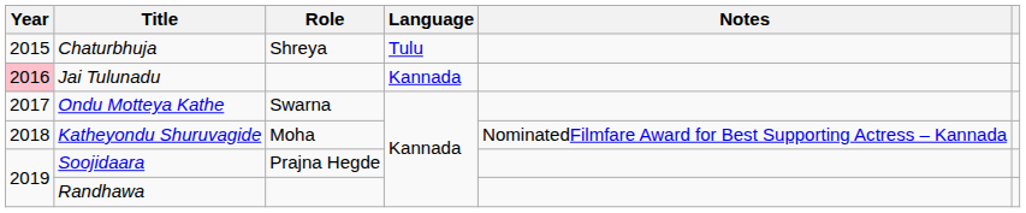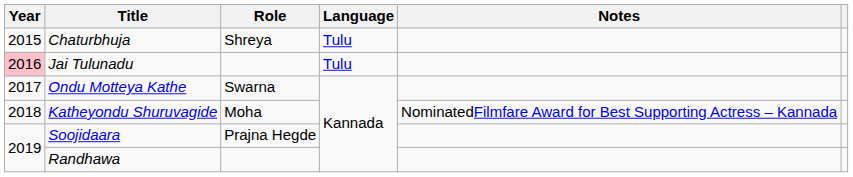 <table class="wikitable sortable">
 <tr>
 <th scope="col">Year</th>
 <th scope="col">Title</th>
 <th scope="col">Role</th>
 <th scope="col">Language</th>
 <th scope="col">Notes</th>
 <th scope="col" class="unsortable"></th>
 </tr>
 <tr>
 <td>2015</td>
 <td><em>Chaturbhuja</em></td>
 <td>Shreya</td>
 <td><a href='#'>Tulu</a></td>
 <td></td>
 <td></td>
 </tr>
 <tr>
 <td style="background: pink;">2016</td>
 <td><em>Jai Tulunadu</em></td>
 <td></td>
-<td><a href='#'>Kannada</a></td>
+<td><a href='#'>Tulu</a></td>
 <td></td>
 <td></td>
 </tr>
 <tr>
 <td>2017</td>
 <td><em><a href='#'>Ondu Motteya Kathe</a></em></td>
 <td>Swarna</td>
 <td rowspan="4">Kannada</td>
 <td></td>
 <td></td>
 </tr>
 <tr>
 <td>2018</td>
 <td><em><a href='#'>Katheyondu Shuruvagide</a></em></td>
 <td>Moha</td>
 <td>Nominated<a href='#'>Filmfare Award for Best Supporting Actress – Kannada</a></td>
 <td></td>
 </tr>
 <tr>
 <td rowspan="2">2019</td>
 <td><em><a href='#'>Soojidaara</a></em></td>
 <td>Prajna Hegde</td>
 <td></td>
 <td></td>
 </tr>
 <tr>
 <td><em>Randhawa</em></td>
 <td></td>
 <td></td>
 <td></td>
 </tr>
 </table>
